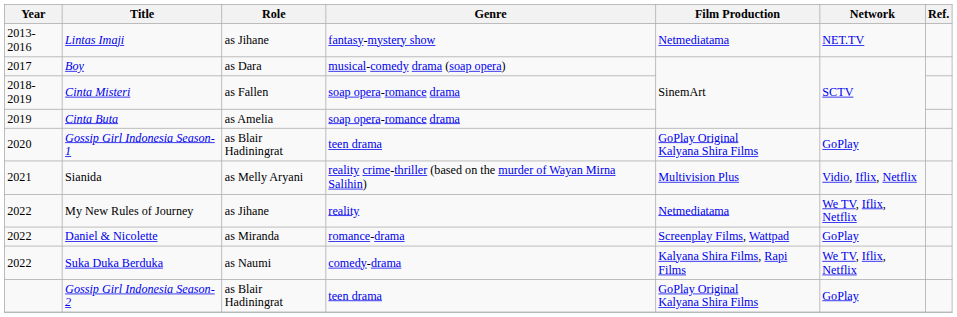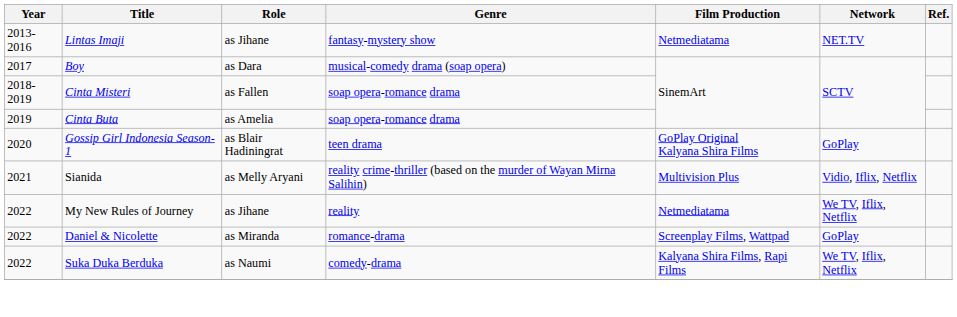 <table class="wikitable sortable">
 <tr>
 <th>Year</th>
 <th>Title</th>
 <th>Role</th>
 <th>Genre</th>
 <th>Film Production</th>
 <th>Network</th>
 <th>Ref.</th>
 </tr>
 <tr>
 <td>2013-2016</td>
 <td><em> <a href='#'>Lintas Imaji</a></em></td>
 <td>as Jihane</td>
 <td><a href='#'>fantasy</a>-<a href='#'>mystery show</a></td>
 <td><a href='#'>Netmediatama</a></td>
 <td><a href='#'>NET.TV</a></td>
 <td></td>
 </tr>
 <tr>
 <td>2017</td>
 <td><em><a href='#'>Boy</a></em></td>
 <td>as Dara</td>
 <td><a href='#'>musical</a>-<a href='#'>comedy</a> <a href='#'>drama</a> (<a href='#'>soap opera</a>)</td>
 <td rowspan="3">SinemArt</td>
 <td rowspan="3"><a href='#'>SCTV</a></td>
 <td></td>
 </tr>
 <tr>
 <td>2018-2019</td>
 <td><em><a href='#'>Cinta Misteri</a></em></td>
 <td>as Fallen</td>
 <td><a href='#'>soap opera</a>-<a href='#'>romance</a> <a href='#'>drama</a></td>
 <td></td>
 </tr>
 <tr>
 <td>2019</td>
 <td><em><a href='#'>Cinta Buta</a></em></td>
 <td>as Amelia</td>
 <td><a href='#'>soap opera</a>-<a href='#'>romance</a> <a href='#'>drama</a></td>
 <td></td>
 </tr>
 <tr>
 <td>2020</td>
 <td><em><a href='#'>Gossip Girl Indonesia Season-1</a></em></td>
 <td>as Blair Hadiningrat</td>
 <td><a href='#'>teen drama</a></td>
 <td><a href='#'>GoPlay Original</a><br><a href='#'>Kalyana Shira Films</a></td>
 <td><a href='#'>GoPlay</a></td>
 <td></td>
 </tr>
 <tr>
 <td>2021</td>
 <td>Sianida</td>
 <td>as Melly Aryani</td>
 <td><a href='#'>reality</a> <a href='#'>crime</a>-<a href='#'>thriller</a> (based on the <a href='#'>murder of Wayan Mirna Salihin</a>)</td>
 <td><a href='#'>Multivision Plus</a></td>
 <td><a href='#'>Vidio</a>, <a href='#'>Iflix</a>, <a href='#'>Netflix</a></td>
 <td></td>
 </tr>
 <tr>
 <td>2022</td>
 <td>My New Rules of Journey</td>
 <td>as Jihane</td>
 <td><a href='#'>reality</a></td>
 <td><a href='#'>Netmediatama</a></td>
 <td><a href='#'>We TV</a>, <a href='#'>Iflix</a>, <a href='#'>Netflix</a></td>
 <td></td>
 </tr>
 <tr>
 <td>2022</td>
 <td><a href='#'>Daniel & Nicolette</a></td>
 <td>as Miranda</td>
 <td><a href='#'>romance</a>-<a href='#'>drama</a></td>
 <td><a href='#'>Screenplay Films</a>, <a href='#'>Wattpad</a></td>
 <td><a href='#'>GoPlay</a></td>
 <td></td>
 </tr>
 <tr>
 <td>2022</td>
 <td><a href='#'>Suka Duka Berduka</a></td>
 <td>as Naumi</td>
 <td><a href='#'>comedy</a>-<a href='#'>drama</a></td>
 <td><a href='#'>Kalyana Shira Films</a>, <a href='#'>Rapi Films</a></td>
 <td><a href='#'>We TV</a>, <a href='#'>Iflix</a>, <a href='#'>Netflix</a></td>
 <td></td>
 </tr>
 <tr>
-<td></td>
-<td><em><a href='#'>Gossip Girl Indonesia Season-2</a></em></td>
-<td>as Blair Hadiningrat</td>
-<td><a href='#'>teen drama</a></td>
-<td><a href='#'>GoPlay Original</a><br><a href='#'>Kalyana Shira Films</a></td>
-<td><a href='#'>GoPlay</a></td>
-<td></td>
-</tr>
-<tr>
 </tr>
 </table>
